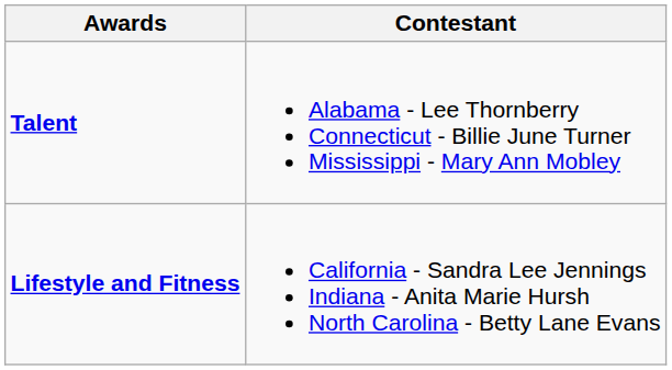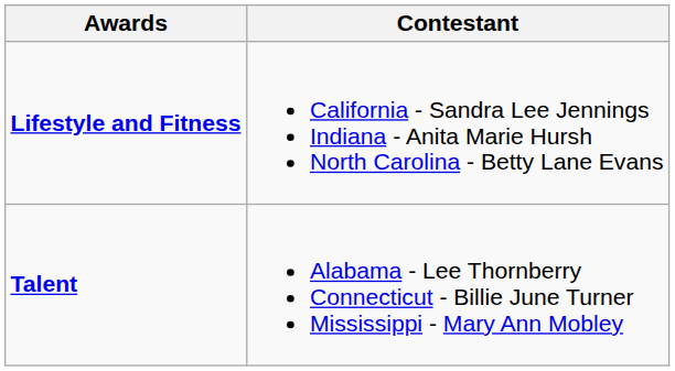 <table class="wikitable">
 <tr>
 <th>Awards</th>
 <th>Contestant</th>
 </tr>
 <tr>
+<td><strong><a href='#'>Lifestyle and Fitness</a></strong></td>
+<td><br><ul><li><a href='#'>California</a> - Sandra Lee Jennings</li><li> <a href='#'>Indiana</a> - Anita Marie Hursh</li><li> <a href='#'>North Carolina</a> - Betty Lane Evans</li></ul></td>
+</tr>
+<tr>
 <td><strong><a href='#'>Talent</a></strong></td>
 <td><br><ul><li> <a href='#'>Alabama</a> - Lee Thornberry</li><li> <a href='#'>Connecticut</a> - Billie June Turner</li><li> <a href='#'>Mississippi</a> - <a href='#'>Mary Ann Mobley</a></li></ul></td>
 </tr>
-<tr>
-<td><strong><a href='#'>Lifestyle and Fitness</a></strong></td>
-<td><br><ul><li><a href='#'>California</a> - Sandra Lee Jennings</li><li> <a href='#'>Indiana</a> - Anita Marie Hursh</li><li> <a href='#'>North Carolina</a> - Betty Lane Evans</li></ul></td>
-</tr>
 </table>
